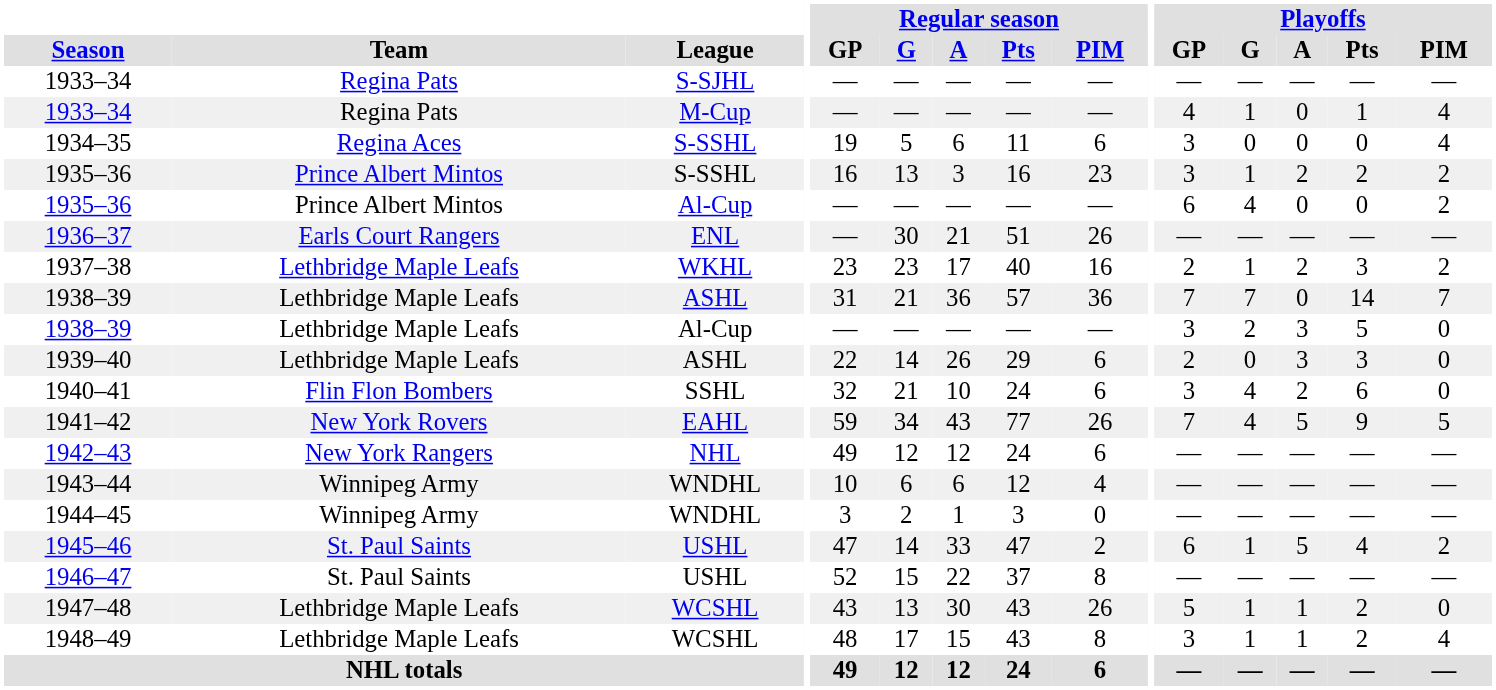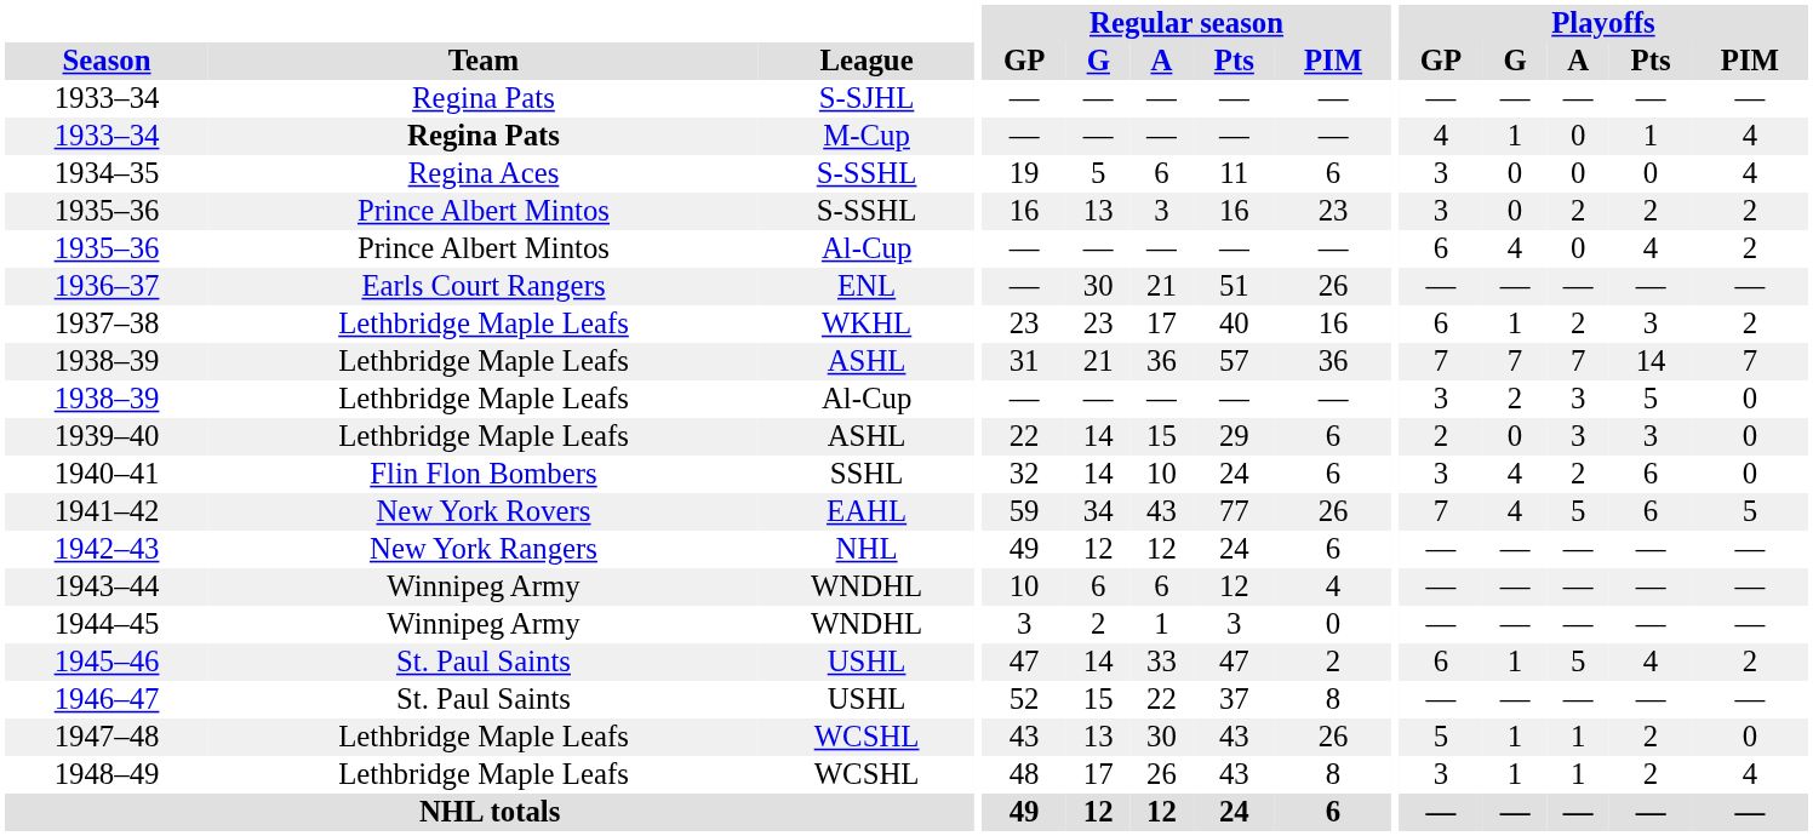 <table border="0" cellpadding="1" cellspacing="0" style="text-align:center; width:60em">
 <tr bgcolor="#e0e0e0">
 <th colspan="3" bgcolor="#ffffff"></th>
 <th rowspan="100" bgcolor="#ffffff"></th>
 <th colspan="5"><a href='#'>Regular season</a></th>
 <th rowspan="100" bgcolor="#ffffff"></th>
 <th colspan="5"><a href='#'>Playoffs</a></th>
 </tr>
 <tr bgcolor="#e0e0e0">
 <th><a href='#'>Season</a></th>
 <th>Team</th>
 <th>League</th>
 <th>GP</th>
 <th><a href='#'>G</a></th>
 <th><a href='#'>A</a></th>
 <th><a href='#'>Pts</a></th>
 <th><a href='#'>PIM</a></th>
 <th>GP</th>
 <th>G</th>
 <th>A</th>
 <th>Pts</th>
 <th>PIM</th>
 </tr>
 <tr>
 <td>1933–34</td>
 <td><a href='#'>Regina Pats</a></td>
 <td><a href='#'>S-SJHL</a></td>
 <td>—</td>
 <td>—</td>
 <td>—</td>
 <td>—</td>
 <td>—</td>
 <td>—</td>
 <td>—</td>
 <td>—</td>
 <td>—</td>
 <td>—</td>
 </tr>
 <tr bgcolor="#f0f0f0">
 <td><a href='#'>1933–34</a></td>
-<td>Regina Pats</td>
+<td><strong>Regina Pats</strong></td>
 <td><a href='#'>M-Cup</a></td>
 <td>—</td>
 <td>—</td>
 <td>—</td>
 <td>—</td>
 <td>—</td>
 <td>4</td>
 <td>1</td>
 <td>0</td>
 <td>1</td>
 <td>4</td>
 </tr>
 <tr>
 <td>1934–35</td>
 <td><a href='#'>Regina Aces</a></td>
 <td><a href='#'>S-SSHL</a></td>
 <td>19</td>
 <td>5</td>
 <td>6</td>
 <td>11</td>
 <td>6</td>
 <td>3</td>
 <td>0</td>
 <td>0</td>
 <td>0</td>
 <td>4</td>
 </tr>
 <tr bgcolor="#f0f0f0">
 <td>1935–36</td>
 <td><a href='#'>Prince Albert Mintos</a></td>
 <td>S-SSHL</td>
 <td>16</td>
 <td>13</td>
 <td>3</td>
 <td>16</td>
 <td>23</td>
 <td>3</td>
-<td>1</td>
+<td>0</td>
 <td>2</td>
 <td>2</td>
 <td>2</td>
 </tr>
 <tr>
 <td><a href='#'>1935–36</a></td>
 <td>Prince Albert Mintos</td>
 <td><a href='#'>Al-Cup</a></td>
 <td>—</td>
 <td>—</td>
 <td>—</td>
 <td>—</td>
 <td>—</td>
 <td>6</td>
 <td>4</td>
 <td>0</td>
-<td>0</td>
+<td>4</td>
 <td>2</td>
 </tr>
 <tr bgcolor="#f0f0f0">
 <td><a href='#'>1936–37</a></td>
 <td><a href='#'>Earls Court Rangers</a></td>
 <td><a href='#'>ENL</a></td>
 <td>—</td>
 <td>30</td>
 <td>21</td>
 <td>51</td>
 <td>26</td>
 <td>—</td>
 <td>—</td>
 <td>—</td>
 <td>—</td>
 <td>—</td>
 </tr>
 <tr>
 <td>1937–38</td>
 <td><a href='#'>Lethbridge Maple Leafs</a></td>
 <td><a href='#'>WKHL</a></td>
 <td>23</td>
 <td>23</td>
 <td>17</td>
 <td>40</td>
 <td>16</td>
-<td>2</td>
+<td>6</td>
 <td>1</td>
 <td>2</td>
 <td>3</td>
 <td>2</td>
 </tr>
 <tr bgcolor="#f0f0f0">
 <td>1938–39</td>
 <td>Lethbridge Maple Leafs</td>
 <td><a href='#'>ASHL</a></td>
 <td>31</td>
 <td>21</td>
 <td>36</td>
 <td>57</td>
 <td>36</td>
 <td>7</td>
 <td>7</td>
-<td>0</td>
+<td>7</td>
 <td>14</td>
 <td>7</td>
 </tr>
 <tr>
 <td><a href='#'>1938–39</a></td>
 <td>Lethbridge Maple Leafs</td>
 <td>Al-Cup</td>
 <td>—</td>
 <td>—</td>
 <td>—</td>
 <td>—</td>
 <td>—</td>
 <td>3</td>
 <td>2</td>
 <td>3</td>
 <td>5</td>
 <td>0</td>
 </tr>
 <tr bgcolor="#f0f0f0">
 <td>1939–40</td>
 <td>Lethbridge Maple Leafs</td>
 <td>ASHL</td>
 <td>22</td>
 <td>14</td>
-<td>26</td>
+<td>15</td>
 <td>29</td>
 <td>6</td>
 <td>2</td>
 <td>0</td>
 <td>3</td>
 <td>3</td>
 <td>0</td>
 </tr>
 <tr>
 <td>1940–41</td>
 <td><a href='#'>Flin Flon Bombers</a></td>
 <td>SSHL</td>
 <td>32</td>
-<td>21</td>
+<td>14</td>
 <td>10</td>
 <td>24</td>
 <td>6</td>
 <td>3</td>
 <td>4</td>
 <td>2</td>
 <td>6</td>
 <td>0</td>
 </tr>
 <tr bgcolor="#f0f0f0">
 <td>1941–42</td>
 <td><a href='#'>New York Rovers</a></td>
 <td><a href='#'>EAHL</a></td>
 <td>59</td>
 <td>34</td>
 <td>43</td>
 <td>77</td>
 <td>26</td>
 <td>7</td>
 <td>4</td>
 <td>5</td>
-<td>9</td>
+<td>6</td>
 <td>5</td>
 </tr>
 <tr>
 <td><a href='#'>1942–43</a></td>
 <td><a href='#'>New York Rangers</a></td>
 <td><a href='#'>NHL</a></td>
 <td>49</td>
 <td>12</td>
 <td>12</td>
 <td>24</td>
 <td>6</td>
 <td>—</td>
 <td>—</td>
 <td>—</td>
 <td>—</td>
 <td>—</td>
 </tr>
 <tr bgcolor="#f0f0f0">
 <td>1943–44</td>
 <td>Winnipeg Army</td>
 <td>WNDHL</td>
 <td>10</td>
 <td>6</td>
 <td>6</td>
 <td>12</td>
 <td>4</td>
 <td>—</td>
 <td>—</td>
 <td>—</td>
 <td>—</td>
 <td>—</td>
 </tr>
 <tr>
 <td>1944–45</td>
 <td>Winnipeg Army</td>
 <td>WNDHL</td>
 <td>3</td>
 <td>2</td>
 <td>1</td>
 <td>3</td>
 <td>0</td>
 <td>—</td>
 <td>—</td>
 <td>—</td>
 <td>—</td>
 <td>—</td>
 </tr>
 <tr bgcolor="#f0f0f0">
 <td><a href='#'>1945–46</a></td>
 <td><a href='#'>St. Paul Saints</a></td>
 <td><a href='#'>USHL</a></td>
 <td>47</td>
 <td>14</td>
 <td>33</td>
 <td>47</td>
 <td>2</td>
 <td>6</td>
 <td>1</td>
 <td>5</td>
 <td>4</td>
 <td>2</td>
 </tr>
 <tr>
 <td><a href='#'>1946–47</a></td>
 <td>St. Paul Saints</td>
 <td>USHL</td>
 <td>52</td>
 <td>15</td>
 <td>22</td>
 <td>37</td>
 <td>8</td>
 <td>—</td>
 <td>—</td>
 <td>—</td>
 <td>—</td>
 <td>—</td>
 </tr>
 <tr bgcolor="#f0f0f0">
 <td>1947–48</td>
 <td>Lethbridge Maple Leafs</td>
 <td><a href='#'>WCSHL</a></td>
 <td>43</td>
 <td>13</td>
 <td>30</td>
 <td>43</td>
 <td>26</td>
 <td>5</td>
 <td>1</td>
 <td>1</td>
 <td>2</td>
 <td>0</td>
 </tr>
 <tr>
 <td>1948–49</td>
 <td>Lethbridge Maple Leafs</td>
 <td>WCSHL</td>
 <td>48</td>
 <td>17</td>
-<td>15</td>
+<td>26</td>
 <td>43</td>
 <td>8</td>
 <td>3</td>
 <td>1</td>
 <td>1</td>
 <td>2</td>
 <td>4</td>
 </tr>
 <tr bgcolor="#e0e0e0">
 <th colspan="3">NHL totals</th>
 <th>49</th>
 <th>12</th>
 <th>12</th>
 <th>24</th>
 <th>6</th>
 <th>—</th>
 <th>—</th>
 <th>—</th>
 <th>—</th>
 <th>—</th>
 </tr>
 </table>
